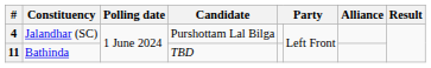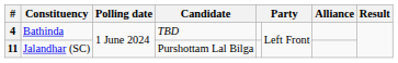 <table class="wikitable sortable">
 <tr>
 <th>#</th>
 <th>Constituency</th>
 <th>Polling date</th>
 <th>Candidate</th>
 <th colspan="2">Party</th>
 <th>Alliance</th>
 <th>Result</th>
 </tr>
 <tr>
 <th>4</th>
-<td><a href='#'>Jalandhar</a> (SC)</td>
+<td><a href='#'>Bathinda</a></td>
 <td rowspan="2">1 June 2024</td>
-<td>Purshottam Lal Bilga</td>
+<td><em>TBD</em></td>
 <td></td>
 <td rowspan="2">Left Front</td>
 <td></td>
 </tr>
 <tr>
 <th>11</th>
-<td><a href='#'>Bathinda</a></td>
-<td><em>TBD</em></td>
+<td><a href='#'>Jalandhar</a> (SC)</td>
+<td>Purshottam Lal Bilga</td>
 <td></td>
 <td></td>
 </tr>
 </table>
